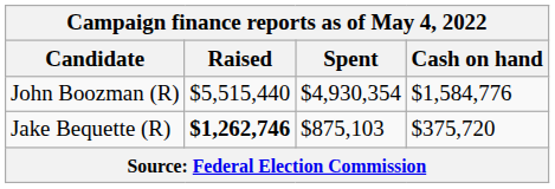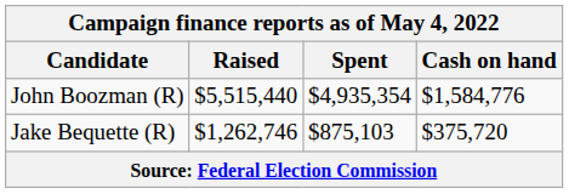 <table class="wikitable sortable">
 <tr>
 <th colspan=4>Campaign finance reports as of May 4, 2022</th>
 </tr>
 <tr style="text-align:center;">
 <th>Candidate</th>
 <th>Raised</th>
 <th>Spent</th>
 <th>Cash on hand</th>
 </tr>
 <tr>
 <td>John Boozman (R)</td>
 <td>$5,515,440</td>
-<td>$4,930,354</td>
+<td>$4,935,354</td>
 <td>$1,584,776</td>
 </tr>
 <tr>
 <td>Jake Bequette (R)</td>
-<td><strong>$1,262,746</strong></td>
+<td>$1,262,746</td>
 <td>$875,103</td>
 <td>$375,720</td>
 </tr>
 <tr>
 <th colspan="4"><small>Source: <a href='#'>Federal Election Commission</a></small></th>
 </tr>
 </table>
